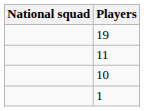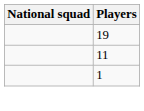 <table class="wikitable sortable">
 <tr>
 <th>National squad</th>
 <th>Players</th>
 </tr>
 <tr>
 <td></td>
 <td>19</td>
 </tr>
 <tr>
 <td></td>
 <td>11</td>
 </tr>
 <tr>
 <td></td>
-<td>10</td>
-</tr>
-<tr>
-<td></td>
 <td>1</td>
 </tr>
 </table>
